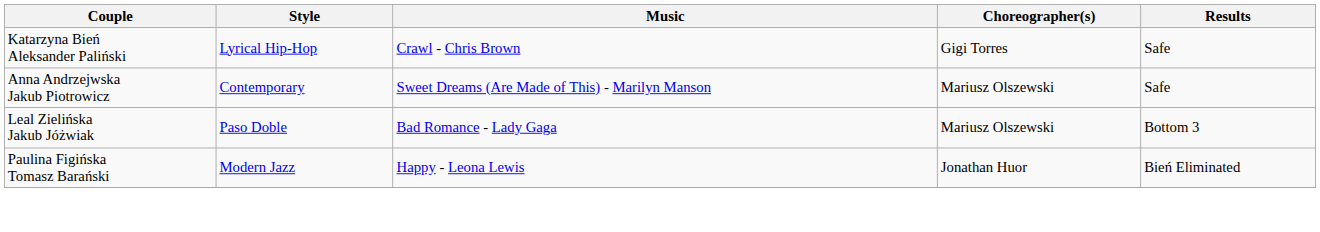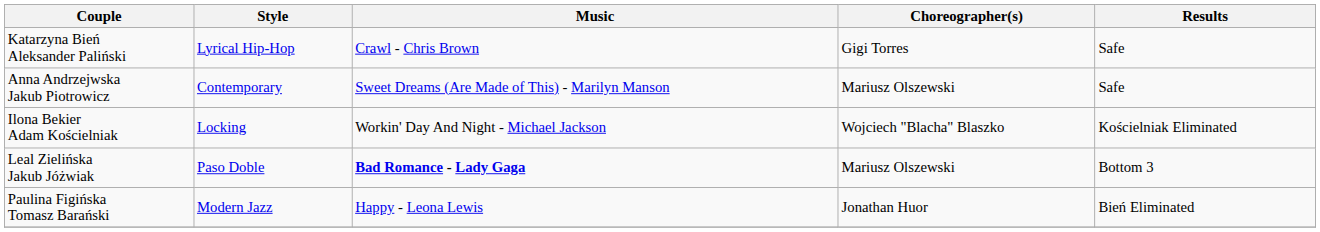 <table class="wikitable" width="90%">
 <tr>
 <th>Couple</th>
 <th>Style</th>
 <th>Music</th>
 <th>Choreographer(s)</th>
 <th>Results</th>
 </tr>
 <tr>
 <td>Katarzyna Bień<br>Aleksander Paliński</td>
 <td><a href='#'>Lyrical Hip-Hop</a></td>
 <td><a href='#'>Crawl</a> - <a href='#'>Chris Brown</a></td>
 <td>Gigi Torres</td>
 <td>Safe</td>
 </tr>
 <tr>
 <td>Anna Andrzejwska<br>Jakub Piotrowicz</td>
 <td><a href='#'>Contemporary</a></td>
 <td><a href='#'>Sweet Dreams (Are Made of This)</a> - <a href='#'>Marilyn Manson</a></td>
 <td>Mariusz Olszewski</td>
 <td>Safe</td>
 </tr>
 <tr>
+<td>Ilona Bekier<br>Adam Kościelniak</td>
+<td><a href='#'>Locking</a></td>
+<td>Workin' Day And Night - <a href='#'>Michael Jackson</a></td>
+<td>Wojciech "Blacha" Blaszko</td>
+<td>Kościelniak Eliminated</td>
+</tr>
+<tr>
 <td>Leal Zielińska<br>Jakub Jóżwiak</td>
 <td><a href='#'>Paso Doble</a></td>
-<td><a href='#'>Bad Romance</a> - <a href='#'>Lady Gaga</a></td>
+<td><strong><a href='#'>Bad Romance</a> - <a href='#'>Lady Gaga</a></strong></td>
 <td>Mariusz Olszewski</td>
 <td>Bottom 3</td>
 </tr>
 <tr>
 <td>Paulina Figińska<br>Tomasz Barański</td>
 <td><a href='#'>Modern Jazz</a></td>
 <td><a href='#'>Happy</a> - <a href='#'>Leona Lewis</a></td>
 <td>Jonathan Huor</td>
 <td>Bień Eliminated</td>
 </tr>
 <tr>
 </tr>
 </table>
